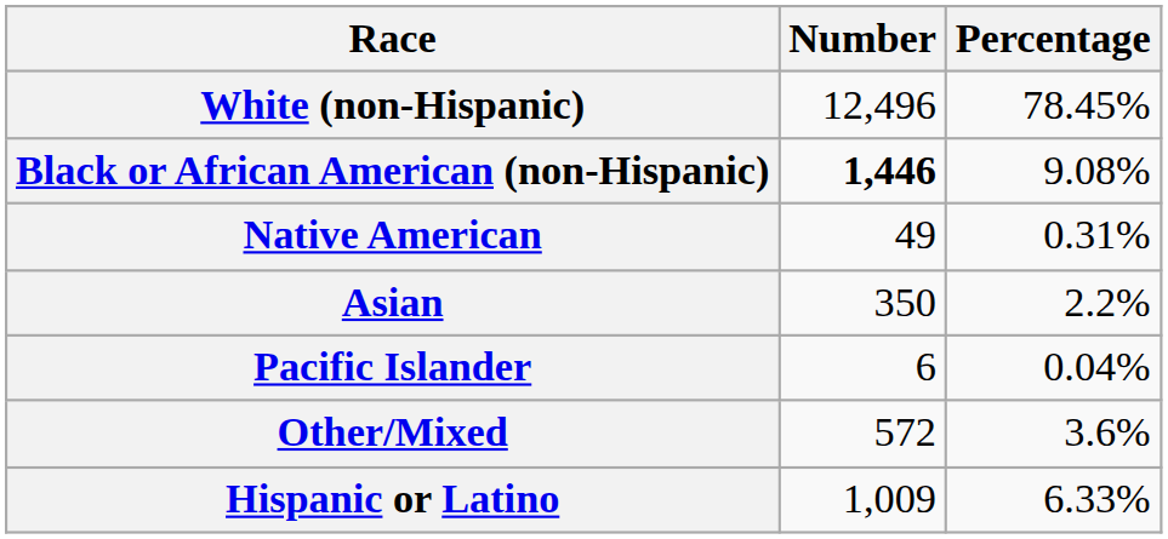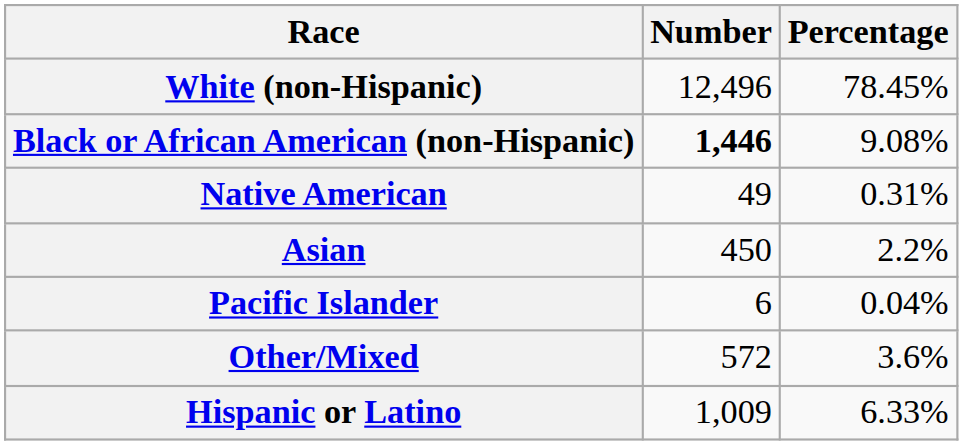 <table class="wikitable" style="text-align:right">
 <tr>
 <th scope="col">Race</th>
 <th scope="col">Number</th>
 <th scope="col">Percentage</th>
 </tr>
 <tr>
 <th scope="row"><a href='#'>White</a> (non-Hispanic)</th>
 <td>12,496</td>
 <td>78.45%</td>
 </tr>
 <tr>
 <th scope="row"><a href='#'>Black or African American</a> (non-Hispanic)</th>
 <td><strong>1,446</strong></td>
 <td>9.08%</td>
 </tr>
 <tr>
 <th scope="row"><a href='#'>Native American</a></th>
 <td>49</td>
 <td>0.31%</td>
 </tr>
 <tr>
 <th scope="row"><a href='#'>Asian</a></th>
-<td>350</td>
+<td>450</td>
 <td>2.2%</td>
 </tr>
 <tr>
 <th scope="row"><a href='#'>Pacific Islander</a></th>
 <td>6</td>
 <td>0.04%</td>
 </tr>
 <tr>
 <th scope="row"><a href='#'>Other/Mixed</a></th>
 <td>572</td>
 <td>3.6%</td>
 </tr>
 <tr>
 <th scope="row"><a href='#'>Hispanic</a> or <a href='#'>Latino</a></th>
 <td>1,009</td>
 <td>6.33%</td>
 </tr>
 </table>
